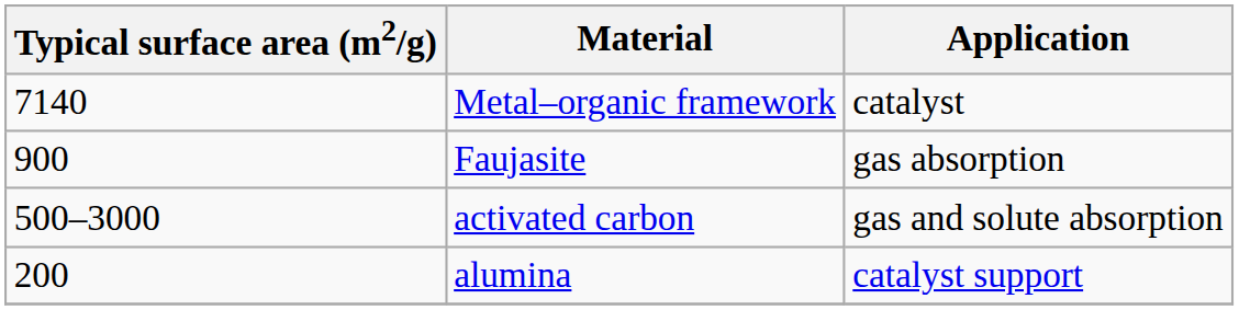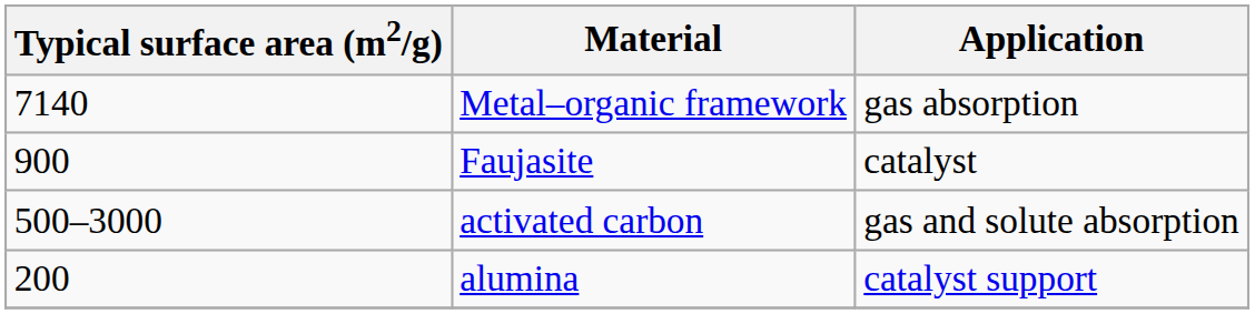 <table class="wikitable">
 <tr>
 <th>Typical surface area (m<sup>2</sup>/g)</th>
 <th>Material</th>
 <th>Application</th>
 </tr>
 <tr>
 <td>7140</td>
 <td><a href='#'>Metal–organic framework</a></td>
-<td>catalyst</td>
+<td>gas absorption</td>
 </tr>
 <tr>
 <td>900</td>
 <td><a href='#'>Faujasite</a></td>
-<td>gas absorption</td>
+<td>catalyst</td>
 </tr>
 <tr>
 <td>500–3000</td>
 <td><a href='#'>activated carbon</a></td>
 <td>gas and solute absorption</td>
 </tr>
 <tr>
 <td>200</td>
 <td><a href='#'>alumina</a></td>
 <td><a href='#'>catalyst support</a></td>
 </tr>
 <tr>
 </tr>
 </table>
